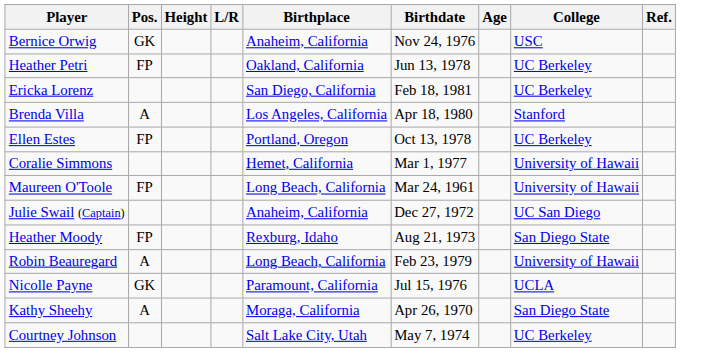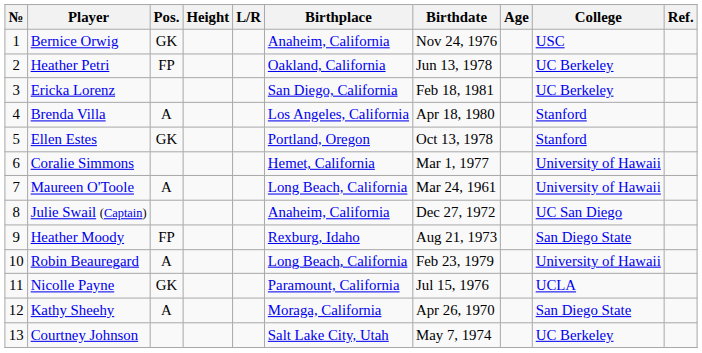 <table class="wikitable sortable" style="text-align: left; font-size: 90%; margin-left: 1em;">
 <tr>
+<th>№</th>
 <th>Player</th>
 <th>Pos.</th>
 <th>Height</th>
 <th>L/R</th>
 <th>Birthplace</th>
 <th>Birthdate</th>
 <th>Age</th>
 <th>College</th>
 <th>Ref.</th>
 </tr>
 <tr>
+<td style="text-align: center;">1</td>
 <td><a href='#'>Bernice Orwig</a></td>
 <td style="text-align: center;">GK</td>
 <td></td>
 <td style="text-align: center;"></td>
 <td> <a href='#'>Anaheim, California</a></td>
 <td>Nov 24, 1976</td>
 <td></td>
 <td><a href='#'>USC</a></td>
 <td></td>
 </tr>
 <tr>
+<td style="text-align: center;">2</td>
 <td><a href='#'>Heather Petri</a></td>
 <td style="text-align: center;">FP</td>
 <td></td>
 <td style="text-align: center;"></td>
 <td> <a href='#'>Oakland, California</a></td>
 <td>Jun 13, 1978</td>
 <td></td>
 <td><a href='#'>UC Berkeley</a></td>
 <td></td>
 </tr>
 <tr>
+<td style="text-align: center;">3</td>
 <td><a href='#'>Ericka Lorenz</a></td>
 <td style="text-align: center;"></td>
 <td></td>
 <td style="text-align: center;"></td>
 <td> <a href='#'>San Diego, California</a></td>
 <td>Feb 18, 1981</td>
 <td></td>
 <td><a href='#'>UC Berkeley</a></td>
 <td></td>
 </tr>
 <tr>
+<td style="text-align: center;">4</td>
 <td><a href='#'>Brenda Villa</a></td>
 <td style="text-align: center;">A</td>
 <td></td>
 <td style="text-align: center;"></td>
 <td> <a href='#'>Los Angeles, California</a></td>
 <td>Apr 18, 1980</td>
 <td></td>
 <td><a href='#'>Stanford</a></td>
 <td></td>
 </tr>
 <tr>
+<td style="text-align: center;">5</td>
 <td><a href='#'>Ellen Estes</a></td>
-<td style="text-align: center;">FP</td>
+<td style="text-align: center;">GK</td>
 <td></td>
 <td style="text-align: center;"></td>
 <td> <a href='#'>Portland, Oregon</a></td>
 <td>Oct 13, 1978</td>
 <td></td>
-<td><a href='#'>UC Berkeley</a></td>
+<td><a href='#'>Stanford</a></td>
 <td></td>
 </tr>
 <tr>
+<td style="text-align: center;">6</td>
 <td><a href='#'>Coralie Simmons</a></td>
 <td style="text-align: center;"></td>
 <td></td>
 <td style="text-align: center;"></td>
 <td> <a href='#'>Hemet, California</a></td>
 <td>Mar 1, 1977</td>
 <td></td>
 <td><a href='#'>University of Hawaii</a></td>
 <td></td>
 </tr>
 <tr>
+<td style="text-align: center;">7</td>
 <td><a href='#'>Maureen O'Toole</a></td>
-<td style="text-align: center;">FP</td>
+<td style="text-align: center;">A</td>
 <td></td>
 <td style="text-align: center;"></td>
 <td> <a href='#'>Long Beach, California</a></td>
 <td>Mar 24, 1961</td>
 <td></td>
 <td><a href='#'>University of Hawaii</a></td>
 <td></td>
 </tr>
 <tr>
+<td style="text-align: center;">8</td>
 <td><a href='#'>Julie Swail</a> <small>(<a href='#'>Captain</a>)</small></td>
 <td style="text-align: center;"></td>
 <td></td>
 <td style="text-align: center;"></td>
 <td> <a href='#'>Anaheim, California</a></td>
 <td>Dec 27, 1972</td>
 <td></td>
 <td><a href='#'>UC San Diego</a></td>
 <td></td>
 </tr>
 <tr>
+<td style="text-align: center;">9</td>
 <td><a href='#'>Heather Moody</a></td>
 <td style="text-align: center;">FP</td>
 <td></td>
 <td style="text-align: center;"></td>
 <td> <a href='#'>Rexburg, Idaho</a></td>
 <td>Aug 21, 1973</td>
 <td></td>
 <td><a href='#'>San Diego State</a></td>
 <td></td>
 </tr>
 <tr>
+<td style="text-align: center;">10</td>
 <td><a href='#'>Robin Beauregard</a></td>
 <td style="text-align: center;">A</td>
 <td></td>
 <td style="text-align: center;"></td>
 <td> <a href='#'>Long Beach, California</a></td>
 <td>Feb 23, 1979</td>
 <td></td>
 <td><a href='#'>University of Hawaii</a></td>
 <td></td>
 </tr>
 <tr>
+<td style="text-align: center;">11</td>
 <td><a href='#'>Nicolle Payne</a></td>
 <td style="text-align: center;">GK</td>
 <td></td>
 <td style="text-align: center;"></td>
 <td> <a href='#'>Paramount, California</a></td>
 <td>Jul 15, 1976</td>
 <td></td>
 <td><a href='#'>UCLA</a></td>
 <td></td>
 </tr>
 <tr>
+<td style="text-align: center;">12</td>
 <td><a href='#'>Kathy Sheehy</a></td>
 <td style="text-align: center;">A</td>
 <td></td>
 <td style="text-align: center;"></td>
 <td> <a href='#'>Moraga, California</a></td>
 <td>Apr 26, 1970</td>
 <td></td>
 <td><a href='#'>San Diego State</a></td>
 <td></td>
 </tr>
 <tr>
+<td style="text-align: center;">13</td>
 <td><a href='#'>Courtney Johnson</a></td>
 <td style="text-align: center;"></td>
 <td></td>
 <td style="text-align: center;"></td>
 <td> <a href='#'>Salt Lake City, Utah</a></td>
 <td>May 7, 1974</td>
 <td></td>
 <td><a href='#'>UC Berkeley</a></td>
 <td></td>
 </tr>
 </table>
